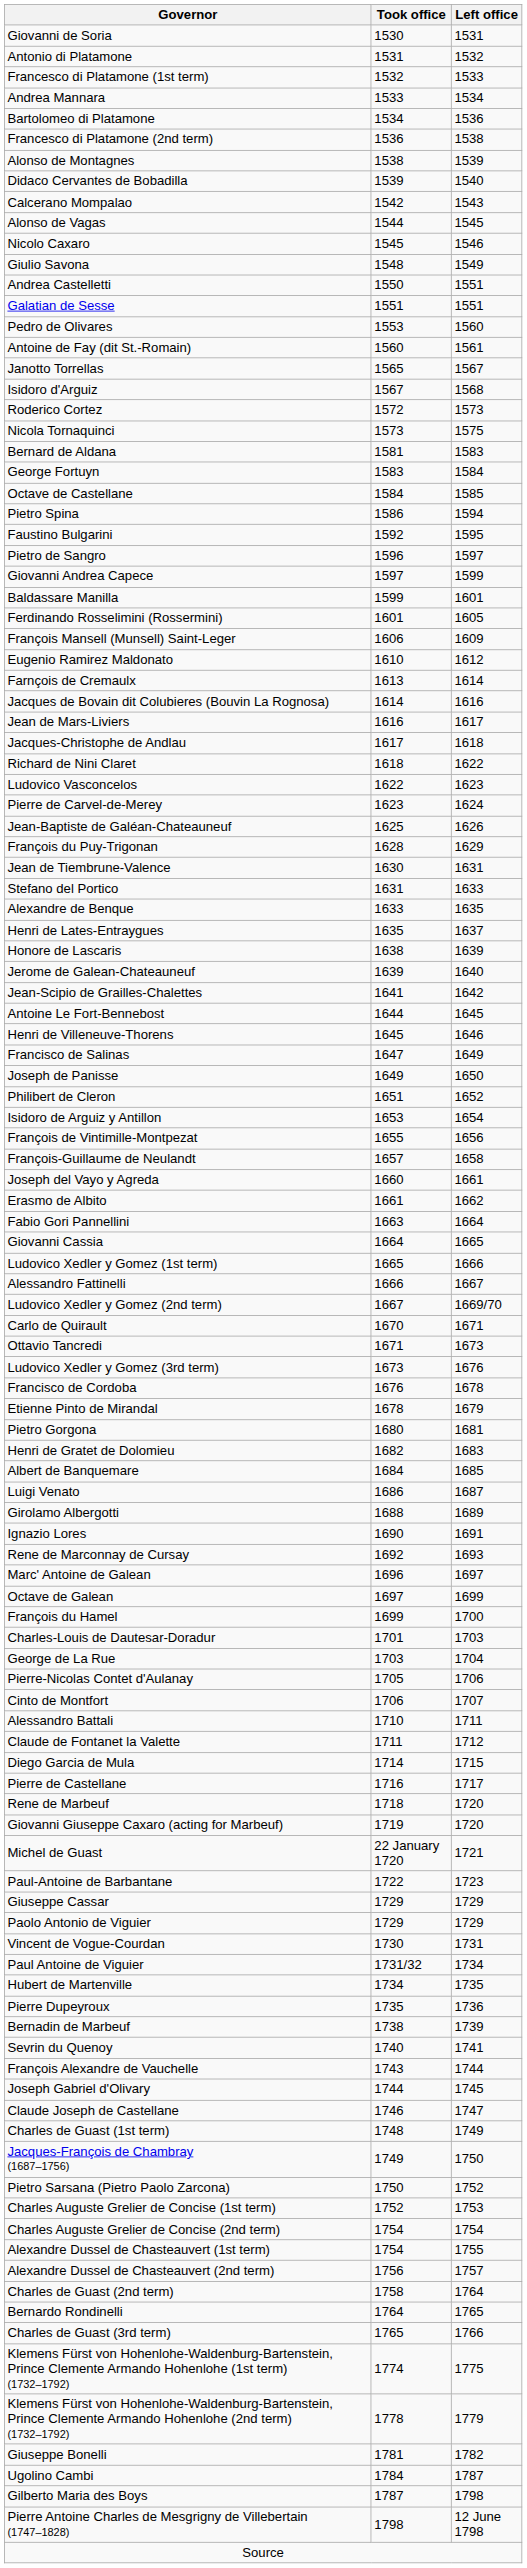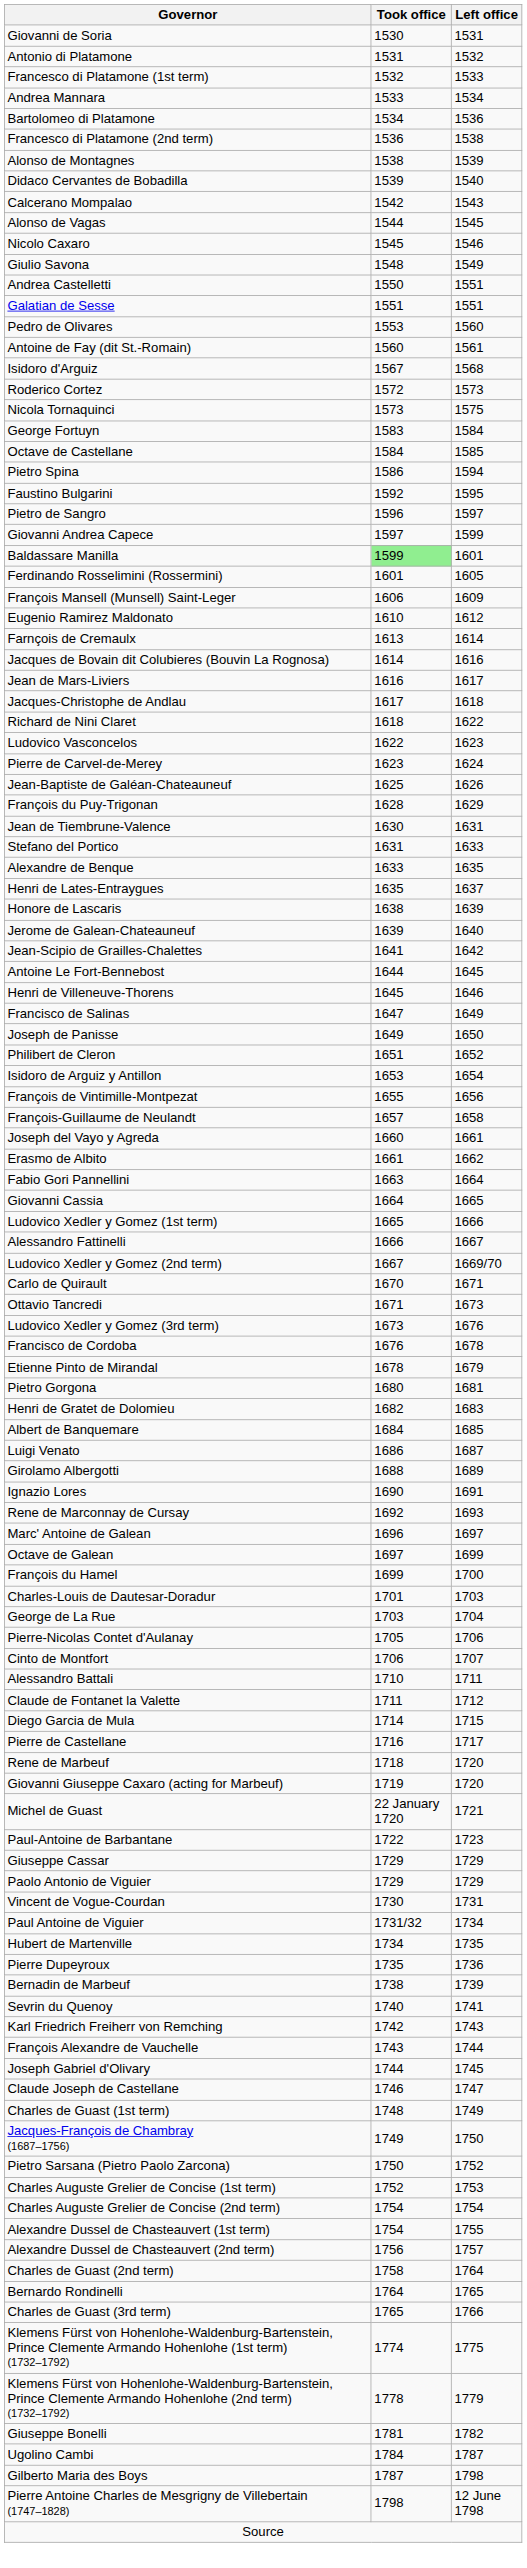 <table class=wikitable width=50%>
 <tr>
 <th scope="col">Governor</th>
 <th scope="col">Took office</th>
 <th scope="col">Left office</th>
 </tr>
 <tr>
 <td>Giovanni de Soria</td>
 <td>1530</td>
 <td>1531</td>
 </tr>
 <tr>
 <td>Antonio di Platamone</td>
 <td>1531</td>
 <td>1532</td>
 </tr>
 <tr>
 <td>Francesco di Platamone (1st term)</td>
 <td>1532</td>
 <td>1533</td>
 </tr>
 <tr>
 <td>Andrea Mannara</td>
 <td>1533</td>
 <td>1534</td>
 </tr>
 <tr>
 <td>Bartolomeo di Platamone</td>
 <td>1534</td>
 <td>1536</td>
 </tr>
 <tr>
 <td>Francesco di Platamone (2nd term)</td>
 <td>1536</td>
 <td>1538</td>
 </tr>
 <tr>
 <td>Alonso de Montagnes</td>
 <td>1538</td>
 <td>1539</td>
 </tr>
 <tr>
 <td>Didaco Cervantes de Bobadilla</td>
 <td>1539</td>
 <td>1540</td>
 </tr>
 <tr>
 <td>Calcerano Mompalao</td>
 <td>1542</td>
 <td>1543</td>
 </tr>
 <tr>
 <td>Alonso de Vagas</td>
 <td>1544</td>
 <td>1545</td>
 </tr>
 <tr>
 <td>Nicolo Caxaro</td>
 <td>1545</td>
 <td>1546</td>
 </tr>
 <tr>
 <td>Giulio Savona</td>
 <td>1548</td>
 <td>1549</td>
 </tr>
 <tr>
 <td>Andrea Castelletti</td>
 <td>1550</td>
 <td>1551</td>
 </tr>
 <tr>
 <td><a href='#'>Galatian de Sesse</a></td>
 <td>1551</td>
 <td>1551</td>
 </tr>
 <tr>
 <td>Pedro de Olivares</td>
 <td>1553</td>
 <td>1560</td>
 </tr>
 <tr>
 <td>Antoine de Fay (dit St.-Romain)</td>
 <td>1560</td>
 <td>1561</td>
 </tr>
 <tr>
-<td>Janotto Torrellas</td>
-<td>1565</td>
-<td>1567</td>
-</tr>
-<tr>
 <td>Isidoro d'Arguiz</td>
 <td>1567</td>
 <td>1568</td>
 </tr>
 <tr>
 <td>Roderico Cortez</td>
 <td>1572</td>
 <td>1573</td>
 </tr>
 <tr>
 <td>Nicola Tornaquinci</td>
 <td>1573</td>
 <td>1575</td>
-</tr>
-<tr>
-<td>Bernard de Aldana</td>
-<td>1581</td>
-<td>1583</td>
 </tr>
 <tr>
 <td>George Fortuyn</td>
 <td>1583</td>
 <td>1584</td>
 </tr>
 <tr>
 <td>Octave de Castellane</td>
 <td>1584</td>
 <td>1585</td>
 </tr>
 <tr>
 <td>Pietro Spina</td>
 <td>1586</td>
 <td>1594</td>
 </tr>
 <tr>
 <td>Faustino Bulgarini</td>
 <td> 1592</td>
 <td>1595</td>
 </tr>
 <tr>
 <td>Pietro de Sangro</td>
 <td>1596</td>
 <td>1597</td>
 </tr>
 <tr>
 <td>Giovanni Andrea Capece</td>
 <td>1597</td>
 <td>1599</td>
 </tr>
 <tr>
 <td>Baldassare Manilla</td>
-<td>1599</td>
+<td style="background: lightgreen;">1599</td>
 <td>1601</td>
 </tr>
 <tr>
 <td>Ferdinando Rosselimini (Rossermini)</td>
 <td>1601</td>
 <td>1605</td>
 </tr>
 <tr>
 <td>François Mansell (Munsell) Saint-Leger</td>
 <td>1606</td>
 <td>1609</td>
 </tr>
 <tr>
 <td>Eugenio Ramirez Maldonato</td>
 <td>1610</td>
 <td>1612</td>
 </tr>
 <tr>
 <td>Farnçois de Cremaulx</td>
 <td>1613</td>
 <td>1614</td>
 </tr>
 <tr>
 <td>Jacques de Bovain dit Colubieres (Bouvin La Rognosa)</td>
 <td>1614</td>
 <td>1616</td>
 </tr>
 <tr>
 <td>Jean de Mars-Liviers</td>
 <td>1616</td>
 <td>1617</td>
 </tr>
 <tr>
 <td>Jacques-Christophe de Andlau</td>
 <td>1617</td>
 <td>1618</td>
 </tr>
 <tr>
 <td>Richard de Nini Claret</td>
 <td>1618</td>
 <td>1622</td>
 </tr>
 <tr>
 <td>Ludovico Vasconcelos</td>
 <td>1622</td>
 <td>1623</td>
 </tr>
 <tr>
 <td>Pierre de Carvel-de-Merey</td>
 <td>1623</td>
 <td>1624</td>
 </tr>
 <tr>
 <td>Jean-Baptiste de Galéan-Chateauneuf</td>
 <td>1625</td>
 <td>1626</td>
 </tr>
 <tr>
 <td>François du Puy-Trigonan</td>
 <td>1628</td>
 <td>1629</td>
 </tr>
 <tr>
 <td>Jean de Tiembrune-Valence</td>
 <td>1630</td>
 <td>1631</td>
 </tr>
 <tr>
 <td>Stefano del Portico</td>
 <td>1631</td>
 <td>1633</td>
 </tr>
 <tr>
 <td>Alexandre de Benque</td>
 <td>1633</td>
 <td>1635</td>
 </tr>
 <tr>
 <td>Henri de Lates-Entraygues</td>
 <td>1635</td>
 <td>1637</td>
 </tr>
 <tr>
 <td>Honore de Lascaris</td>
 <td>1638</td>
 <td>1639</td>
 </tr>
 <tr>
 <td>Jerome de Galean-Chateauneuf</td>
 <td>1639</td>
 <td>1640</td>
 </tr>
 <tr>
 <td>Jean-Scipio de Grailles-Chalettes</td>
 <td>1641</td>
 <td>1642</td>
 </tr>
 <tr>
 <td>Antoine Le Fort-Bennebost</td>
 <td>1644</td>
 <td>1645</td>
 </tr>
 <tr>
 <td>Henri de Villeneuve-Thorens</td>
 <td>1645</td>
 <td>1646</td>
 </tr>
 <tr>
 <td>Francisco de Salinas</td>
 <td>1647</td>
 <td>1649</td>
 </tr>
 <tr>
 <td>Joseph de Panisse</td>
 <td>1649</td>
 <td>1650</td>
 </tr>
 <tr>
 <td>Philibert de Cleron</td>
 <td>1651</td>
 <td>1652</td>
 </tr>
 <tr>
 <td>Isidoro de Arguiz y Antillon</td>
 <td>1653</td>
 <td>1654</td>
 </tr>
 <tr>
 <td>François de Vintimille-Montpezat</td>
 <td>1655</td>
 <td>1656</td>
 </tr>
 <tr>
 <td>François-Guillaume de Neulandt</td>
 <td>1657</td>
 <td>1658</td>
 </tr>
 <tr>
 <td>Joseph del Vayo y Agreda</td>
 <td>1660</td>
 <td>1661</td>
 </tr>
 <tr>
 <td>Erasmo de Albito</td>
 <td>1661</td>
 <td>1662</td>
 </tr>
 <tr>
 <td>Fabio Gori Pannellini</td>
 <td>1663</td>
 <td>1664</td>
 </tr>
 <tr>
 <td>Giovanni Cassia</td>
 <td>1664</td>
 <td>1665</td>
 </tr>
 <tr>
 <td>Ludovico Xedler y Gomez (1st term)</td>
 <td>1665</td>
 <td>1666</td>
 </tr>
 <tr>
 <td>Alessandro Fattinelli</td>
 <td>1666</td>
 <td>1667</td>
 </tr>
 <tr>
 <td>Ludovico Xedler y Gomez (2nd term)</td>
 <td>1667</td>
 <td>1669/70</td>
 </tr>
 <tr>
 <td>Carlo de Quirault</td>
 <td>1670</td>
 <td>1671</td>
 </tr>
 <tr>
 <td>Ottavio Tancredi</td>
 <td>1671</td>
 <td>1673</td>
 </tr>
 <tr>
 <td>Ludovico Xedler y Gomez (3rd term)</td>
 <td>1673</td>
 <td>1676</td>
 </tr>
 <tr>
 <td>Francisco de Cordoba</td>
 <td>1676</td>
 <td>1678</td>
 </tr>
 <tr>
 <td>Etienne Pinto de Mirandal</td>
 <td>1678</td>
 <td>1679</td>
 </tr>
 <tr>
 <td>Pietro Gorgona</td>
 <td>1680</td>
 <td>1681</td>
 </tr>
 <tr>
 <td>Henri de Gratet de Dolomieu</td>
 <td>1682</td>
 <td>1683</td>
 </tr>
 <tr>
 <td>Albert de Banquemare</td>
 <td>1684</td>
 <td>1685</td>
 </tr>
 <tr>
 <td>Luigi Venato</td>
 <td>1686</td>
 <td>1687</td>
 </tr>
 <tr>
 <td>Girolamo Albergotti</td>
 <td>1688</td>
 <td>1689</td>
 </tr>
 <tr>
 <td>Ignazio Lores</td>
 <td>1690</td>
 <td>1691</td>
 </tr>
 <tr>
 <td>Rene de Marconnay de Cursay</td>
 <td>1692</td>
 <td>1693</td>
 </tr>
 <tr>
 <td>Marc' Antoine de Galean</td>
 <td>1696</td>
 <td>1697</td>
 </tr>
 <tr>
 <td>Octave de Galean</td>
 <td>1697</td>
 <td>1699</td>
 </tr>
 <tr>
 <td>François du Hamel</td>
 <td>1699</td>
 <td>1700</td>
 </tr>
 <tr>
 <td>Charles-Louis de Dautesar-Doradur</td>
 <td>1701</td>
 <td>1703</td>
 </tr>
 <tr>
 <td>George de La Rue</td>
 <td>1703</td>
 <td>1704</td>
 </tr>
 <tr>
 <td>Pierre-Nicolas Contet d'Aulanay</td>
 <td>1705</td>
 <td>1706</td>
 </tr>
 <tr>
 <td>Cinto de Montfort</td>
 <td>1706</td>
 <td>1707</td>
 </tr>
 <tr>
 <td>Alessandro Battali</td>
 <td>1710</td>
 <td>1711</td>
 </tr>
 <tr>
 <td>Claude de Fontanet la Valette</td>
 <td>1711</td>
 <td>1712</td>
 </tr>
 <tr>
 <td>Diego Garcia de Mula</td>
 <td>1714</td>
 <td>1715</td>
 </tr>
 <tr>
 <td>Pierre de Castellane</td>
 <td>1716</td>
 <td>1717</td>
 </tr>
 <tr>
 <td>Rene de Marbeuf</td>
 <td>1718</td>
 <td>1720</td>
 </tr>
 <tr>
 <td>Giovanni Giuseppe Caxaro (acting for Marbeuf)</td>
 <td>1719</td>
 <td>1720</td>
 </tr>
 <tr>
 <td>Michel de Guast</td>
 <td>22 January 1720</td>
 <td>1721</td>
 </tr>
 <tr>
 <td>Paul-Antoine de Barbantane</td>
 <td>1722</td>
 <td>1723</td>
 </tr>
 <tr>
 <td>Giuseppe Cassar</td>
 <td>1729</td>
 <td>1729</td>
 </tr>
 <tr>
 <td>Paolo Antonio de Viguier</td>
 <td> 1729</td>
 <td> 1729</td>
 </tr>
 <tr>
 <td>Vincent de Vogue-Courdan</td>
 <td>1730</td>
 <td>1731</td>
 </tr>
 <tr>
 <td>Paul Antoine de Viguier</td>
 <td>1731/32</td>
 <td>1734</td>
 </tr>
 <tr>
 <td>Hubert de Martenville</td>
 <td>1734</td>
 <td>1735</td>
 </tr>
 <tr>
 <td>Pierre Dupeyroux</td>
 <td>1735</td>
 <td>1736</td>
 </tr>
 <tr>
 <td>Bernadin de Marbeuf</td>
 <td>1738</td>
 <td>1739</td>
 </tr>
 <tr>
 <td>Sevrin du Quenoy</td>
 <td>1740</td>
 <td>1741</td>
 </tr>
 <tr>
+<td>Karl Friedrich Freiherr von Remching</td>
+<td>1742</td>
+<td>1743</td>
+</tr>
+<tr>
 <td>François Alexandre de Vauchelle</td>
 <td>1743</td>
 <td>1744</td>
 </tr>
 <tr>
 <td>Joseph Gabriel d'Olivary</td>
 <td>1744</td>
 <td>1745</td>
 </tr>
 <tr>
 <td>Claude Joseph de Castellane</td>
 <td>1746</td>
 <td>1747</td>
 </tr>
 <tr>
 <td>Charles de Guast (1st term)</td>
 <td>1748</td>
 <td>1749</td>
 </tr>
 <tr>
 <td><a href='#'>Jacques-François de Chambray</a><br><small>(1687–1756)</small></td>
 <td>1749</td>
 <td>1750</td>
 </tr>
 <tr>
 <td>Pietro Sarsana (Pietro Paolo Zarcona)</td>
 <td>1750</td>
 <td>1752</td>
 </tr>
 <tr>
 <td>Charles Auguste Grelier de Concise (1st term)</td>
 <td>1752</td>
 <td>1753</td>
 </tr>
 <tr>
 <td>Charles Auguste Grelier de Concise (2nd term)</td>
 <td>1754</td>
 <td>1754</td>
 </tr>
 <tr>
 <td>Alexandre Dussel de Chasteauvert (1st term)</td>
 <td>1754</td>
 <td>1755</td>
 </tr>
 <tr>
 <td>Alexandre Dussel de Chasteauvert (2nd term)</td>
 <td>1756</td>
 <td>1757</td>
 </tr>
 <tr>
 <td>Charles de Guast (2nd term)</td>
 <td>1758</td>
 <td>1764</td>
 </tr>
 <tr>
 <td>Bernardo Rondinelli</td>
 <td>1764</td>
 <td>1765</td>
 </tr>
 <tr>
 <td>Charles de Guast (3rd term)</td>
 <td>1765</td>
 <td>1766</td>
 </tr>
 <tr>
 <td>Klemens Fürst von Hohenlohe-Waldenburg-Bartenstein, Prince Clemente Armando Hohenlohe (1st term)<br><small>(1732–1792)</small></td>
 <td>1774</td>
 <td>1775</td>
 </tr>
 <tr>
 <td>Klemens Fürst von Hohenlohe-Waldenburg-Bartenstein, Prince Clemente Armando Hohenlohe (2nd term)<br><small>(1732–1792)</small></td>
 <td>1778</td>
 <td>1779</td>
 </tr>
 <tr>
 <td>Giuseppe Bonelli</td>
 <td>1781</td>
 <td>1782</td>
 </tr>
 <tr>
 <td>Ugolino Cambi</td>
 <td>1784</td>
 <td>1787</td>
 </tr>
 <tr>
 <td>Gilberto Maria des Boys</td>
 <td>1787</td>
 <td>1798</td>
 </tr>
 <tr>
 <td>Pierre Antoine Charles de Mesgrigny de Villebertain<br><small>(1747–1828)</small></td>
 <td>1798</td>
 <td>12 June 1798</td>
 </tr>
 <tr>
 <td colspan=3 style="text-align: center;">Source</td>
 </tr>
 </table>
